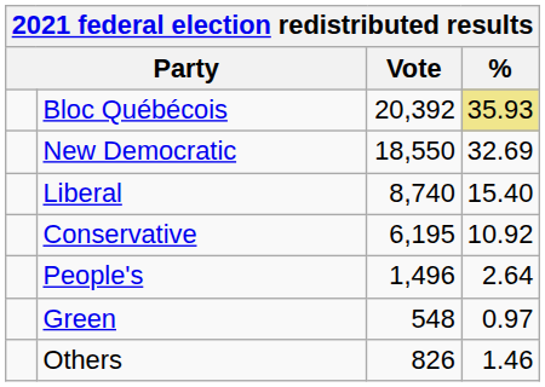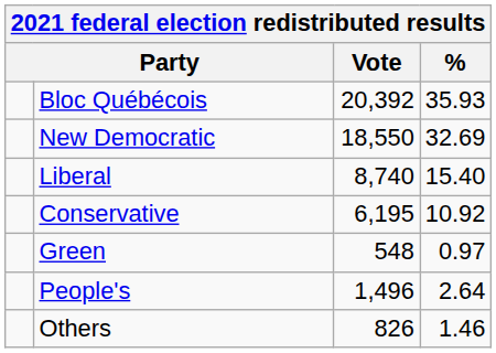 <table class="wikitable">
 <tr>
 <th colspan="4"><a href='#'>2021 federal election</a> redistributed results</th>
 </tr>
 <tr>
 <th bgcolor="#DDDDFF" width="130px" colspan="2">Party</th>
 <th bgcolor="#DDDDFF" width="50px">Vote</th>
 <th bgcolor="#DDDDFF" width="30px">%</th>
 </tr>
 <tr>
 <td> </td>
 <td><a href='#'>Bloc Québécois</a></td>
 <td align=right>20,392</td>
-<td align=right style="background: khaki;">35.93</td>
+<td align=right>35.93</td>
 </tr>
 <tr>
 <td> </td>
 <td><a href='#'>New Democratic</a></td>
 <td align=right>18,550</td>
 <td align=right>32.69</td>
 </tr>
 <tr>
 <td> </td>
 <td><a href='#'>Liberal</a></td>
 <td align=right>8,740</td>
 <td align=right>15.40</td>
 </tr>
 <tr>
 <td> </td>
 <td><a href='#'>Conservative</a></td>
 <td align=right>6,195</td>
 <td align=right>10.92</td>
 </tr>
 <tr>
 <td> </td>
+<td><a href='#'>Green</a></td>
+<td align=right>548</td>
+<td align=right>0.97</td>
+</tr>
+<tr>
+<td> </td>
 <td><a href='#'>People's</a></td>
 <td align=right>1,496</td>
 <td align=right>2.64</td>
-</tr>
-<tr>
-<td> </td>
-<td><a href='#'>Green</a></td>
-<td align=right>548</td>
-<td align=right>0.97</td>
 </tr>
 <tr>
 <td> </td>
 <td>Others</td>
 <td align=right>826</td>
 <td align=right>1.46</td>
 </tr>
 </table>
